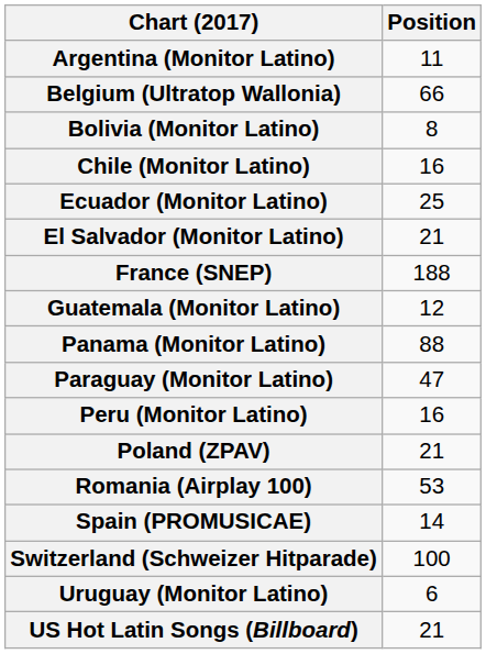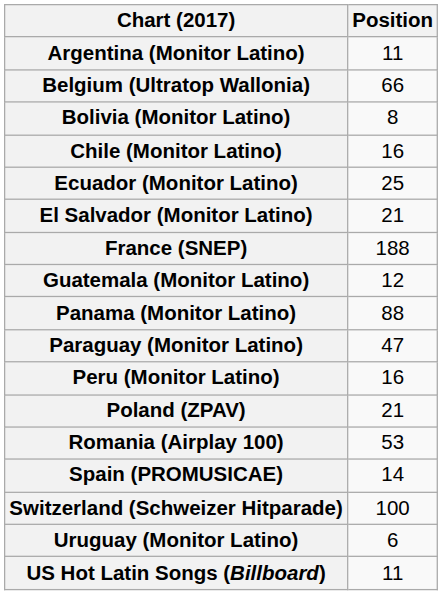 <table class="wikitable plainrowheaders sortable" style="text-align:center">
 <tr>
 <th scope="col">Chart (2017)</th>
 <th scope="col">Position</th>
 </tr>
 <tr>
 <th scope="row">Argentina (Monitor Latino)</th>
 <td>11</td>
 </tr>
 <tr>
 <th scope="row">Belgium (Ultratop Wallonia)</th>
 <td>66</td>
 </tr>
 <tr>
 <th scope="row">Bolivia (Monitor Latino)</th>
 <td>8</td>
 </tr>
 <tr>
 <th scope="row">Chile (Monitor Latino)</th>
 <td>16</td>
 </tr>
 <tr>
 <th scope="row">Ecuador (Monitor Latino)</th>
 <td>25</td>
 </tr>
 <tr>
 <th scope="row">El Salvador (Monitor Latino)</th>
 <td>21</td>
 </tr>
 <tr>
 <th scope="row">France (SNEP)</th>
 <td>188</td>
 </tr>
 <tr>
 <th scope="row">Guatemala (Monitor Latino)</th>
 <td>12</td>
 </tr>
 <tr>
 <th scope="row">Panama (Monitor Latino)</th>
 <td>88</td>
 </tr>
 <tr>
 <th scope="row">Paraguay (Monitor Latino)</th>
 <td>47</td>
 </tr>
 <tr>
 <th scope="row">Peru (Monitor Latino)</th>
 <td>16</td>
 </tr>
 <tr>
 <th scope="row">Poland (ZPAV)</th>
 <td>21</td>
 </tr>
 <tr>
 <th scope="row">Romania (Airplay 100)</th>
 <td>53</td>
 </tr>
 <tr>
 <th scope="row">Spain (PROMUSICAE)</th>
 <td>14</td>
 </tr>
 <tr>
 <th scope="row">Switzerland (Schweizer Hitparade)</th>
 <td>100</td>
 </tr>
 <tr>
 <th scope="row">Uruguay (Monitor Latino)</th>
 <td>6</td>
 </tr>
 <tr>
 <th scope="row">US Hot Latin Songs (<em>Billboard</em>)</th>
-<td>21</td>
+<td>11</td>
 </tr>
 </table>
